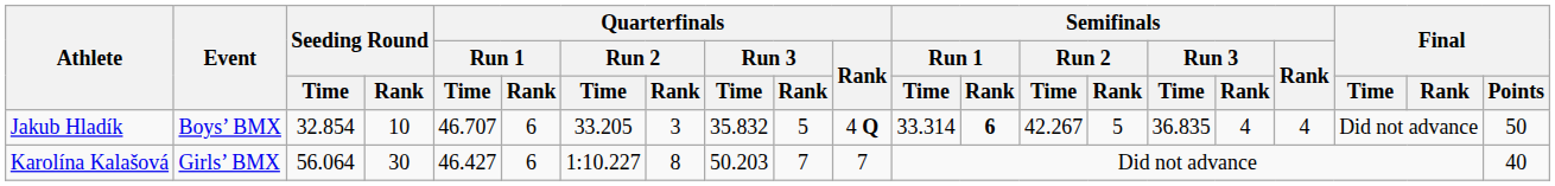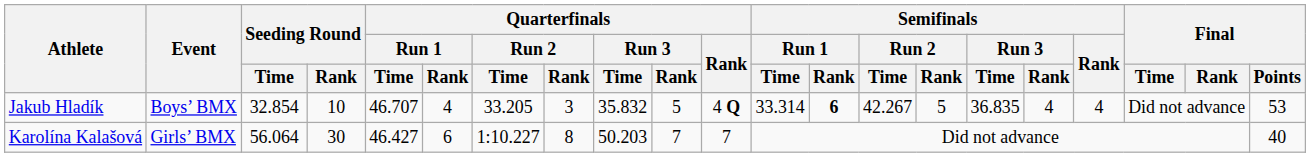 <table class="wikitable" border="1" style="font-size:90%">
 <tr>
 <th rowspan=3>Athlete</th>
 <th rowspan=3>Event</th>
 <th rowspan=2 colspan=2>Seeding Round</th>
 <th colspan=7>Quarterfinals</th>
 <th colspan=7>Semifinals</th>
 <th rowspan=2 colspan=3>Final</th>
 </tr>
 <tr>
 <th colspan=2>Run 1</th>
 <th colspan=2>Run 2</th>
 <th colspan=2>Run 3</th>
 <th rowspan=2>Rank</th>
 <th colspan=2>Run 1</th>
 <th colspan=2>Run 2</th>
 <th colspan=2>Run 3</th>
 <th rowspan=2>Rank</th>
 </tr>
 <tr>
 <th>Time</th>
 <th>Rank</th>
 <th>Time</th>
 <th>Rank</th>
 <th>Time</th>
 <th>Rank</th>
 <th>Time</th>
 <th>Rank</th>
 <th>Time</th>
 <th>Rank</th>
 <th>Time</th>
 <th>Rank</th>
 <th>Time</th>
 <th>Rank</th>
 <th>Time</th>
 <th>Rank</th>
 <th>Points</th>
 </tr>
 <tr>
 <td><a href='#'>Jakub Hladík</a></td>
 <td><a href='#'>Boys’ BMX</a></td>
 <td align=center>32.854</td>
 <td align=center>10</td>
 <td align=center>46.707</td>
-<td align=center>6</td>
+<td align=center>4</td>
 <td align=center>33.205</td>
 <td align=center>3</td>
 <td align=center>35.832</td>
 <td align=center>5</td>
 <td align=center>4 <strong>Q</strong></td>
 <td align=center>33.314</td>
 <td align=center><strong>6</strong></td>
 <td align=center>42.267</td>
 <td align=center>5</td>
 <td align=center>36.835</td>
 <td align=center>4</td>
 <td align=center>4</td>
 <td align=center colspan=2>Did not advance</td>
-<td align=center>50</td>
+<td align=center>53</td>
 </tr>
 <tr>
 <td><a href='#'>Karolína Kalašová</a></td>
 <td><a href='#'>Girls’ BMX</a></td>
 <td align=center>56.064</td>
 <td align=center>30</td>
 <td align=center>46.427</td>
 <td align=center>6</td>
 <td align=center>1:10.227</td>
 <td align=center>8</td>
 <td align=center>50.203</td>
 <td align=center>7</td>
 <td align=center>7</td>
 <td align=center colspan=9>Did not advance</td>
 <td align=center>40</td>
 </tr>
 </table>
